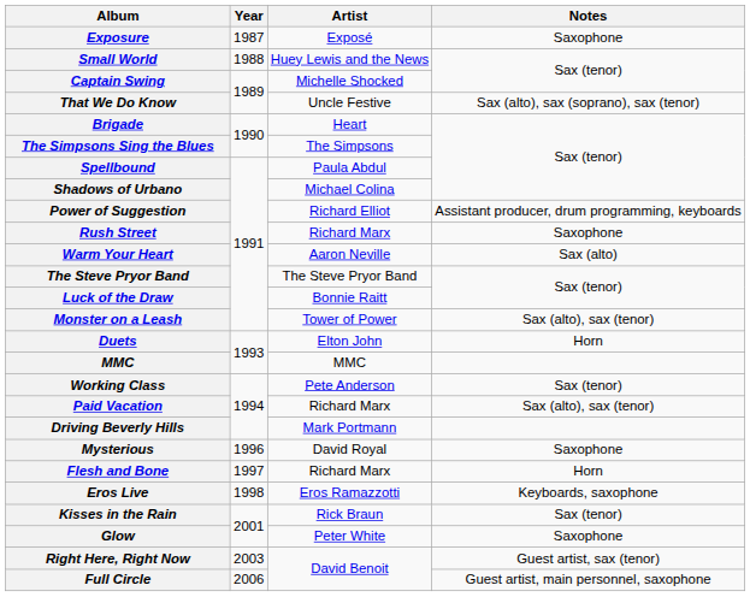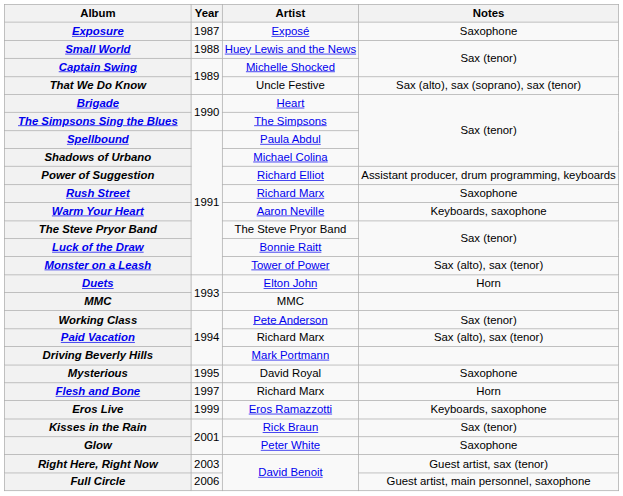 <table class="wikitable plainrowheaders" style="text-align:center;">
 <tr>
 <th scope="col" style="width:16em;">Album</th>
 <th scope="col" style="width:2.25em;">Year</th>
 <th scope="col">Artist</th>
 <th scope="col">Notes</th>
 </tr>
 <tr>
 <th scope="row"><em><a href='#'>Exposure</a></em></th>
 <td>1987</td>
 <td><a href='#'>Exposé</a></td>
 <td>Saxophone</td>
 </tr>
 <tr>
 <th scope="row"><em><a href='#'>Small World</a></em></th>
 <td>1988</td>
 <td><a href='#'>Huey Lewis and the News</a></td>
 <td rowspan="2">Sax (tenor)</td>
 </tr>
 <tr>
 <th scope="row"><em><a href='#'>Captain Swing</a></em></th>
 <td rowspan="2">1989</td>
 <td><a href='#'>Michelle Shocked</a></td>
 </tr>
 <tr>
 <th scope="row"><em>That We Do Know</em></th>
 <td>Uncle Festive</td>
 <td>Sax (alto), sax (soprano), sax (tenor)</td>
 </tr>
 <tr>
 <th scope="row"><em><a href='#'>Brigade</a></em></th>
 <td rowspan="2">1990</td>
 <td><a href='#'>Heart</a></td>
 <td rowspan="4">Sax (tenor)</td>
 </tr>
 <tr>
 <th scope="row"><em><a href='#'>The Simpsons Sing the Blues</a></em></th>
 <td><a href='#'>The Simpsons</a></td>
 </tr>
 <tr>
 <th scope="row"><em><a href='#'>Spellbound</a></em></th>
 <td rowspan="8">1991</td>
 <td><a href='#'>Paula Abdul</a></td>
 </tr>
 <tr>
 <th scope="row"><em>Shadows of Urbano</em></th>
 <td><a href='#'>Michael Colina</a></td>
 </tr>
 <tr>
 <th scope="row"><em>Power of Suggestion</em></th>
 <td><a href='#'>Richard Elliot</a></td>
 <td>Assistant producer, drum programming, keyboards</td>
 </tr>
 <tr>
 <th scope="row"><em><a href='#'>Rush Street</a></em></th>
 <td><a href='#'>Richard Marx</a></td>
 <td>Saxophone</td>
 </tr>
 <tr>
 <th scope="row"><em><a href='#'>Warm Your Heart</a></em></th>
 <td><a href='#'>Aaron Neville</a></td>
-<td>Sax (alto)</td>
+<td>Keyboards, saxophone</td>
 </tr>
 <tr>
 <th scope="row"><em>The Steve Pryor Band</em></th>
 <td>The Steve Pryor Band</td>
 <td rowspan="2">Sax (tenor)</td>
 </tr>
 <tr>
 <th scope="row"><em><a href='#'>Luck of the Draw</a></em></th>
 <td><a href='#'>Bonnie Raitt</a></td>
 </tr>
 <tr>
 <th scope="row"><em><a href='#'>Monster on a Leash</a></em></th>
 <td><a href='#'>Tower of Power</a></td>
 <td>Sax (alto), sax (tenor)</td>
 </tr>
 <tr>
 <th scope="row"><em><a href='#'>Duets</a></em></th>
 <td rowspan="2">1993</td>
 <td><a href='#'>Elton John</a></td>
 <td>Horn</td>
 </tr>
 <tr>
 <th scope="row"><em>MMC</em></th>
 <td>MMC</td>
 <td></td>
 </tr>
 <tr>
 <th scope="row"><em>Working Class</em></th>
 <td rowspan="3">1994</td>
 <td><a href='#'>Pete Anderson</a></td>
 <td>Sax (tenor)</td>
 </tr>
 <tr>
 <th scope="row"><em><a href='#'>Paid Vacation</a></em></th>
 <td>Richard Marx</td>
 <td>Sax (alto), sax (tenor)</td>
 </tr>
 <tr>
 <th scope="row"><em>Driving Beverly Hills</em></th>
 <td><a href='#'>Mark Portmann</a></td>
 <td></td>
 </tr>
 <tr>
 <th scope="row"><em>Mysterious</em></th>
-<td>1996</td>
+<td>1995</td>
 <td>David Royal</td>
 <td>Saxophone</td>
 </tr>
 <tr>
 <th scope="row"><em><a href='#'>Flesh and Bone</a></em></th>
 <td>1997</td>
 <td>Richard Marx</td>
 <td>Horn</td>
 </tr>
 <tr>
 <th scope="row"><em>Eros Live</em></th>
-<td>1998</td>
+<td>1999</td>
 <td><a href='#'>Eros Ramazzotti</a></td>
 <td>Keyboards, saxophone</td>
 </tr>
 <tr>
 <th scope="row"><em>Kisses in the Rain</em></th>
 <td rowspan="2">2001</td>
 <td><a href='#'>Rick Braun</a></td>
 <td>Sax (tenor)</td>
 </tr>
 <tr>
 <th scope="row"><em>Glow</em></th>
 <td><a href='#'>Peter White</a></td>
 <td>Saxophone</td>
 </tr>
 <tr>
 <th scope="row"><em>Right Here, Right Now</em></th>
 <td>2003</td>
 <td rowspan="2"><a href='#'>David Benoit</a></td>
 <td>Guest artist, sax (tenor)</td>
 </tr>
 <tr>
 <th scope="row"><em>Full Circle</em></th>
 <td>2006</td>
 <td>Guest artist, main personnel, saxophone</td>
 </tr>
 </table>
